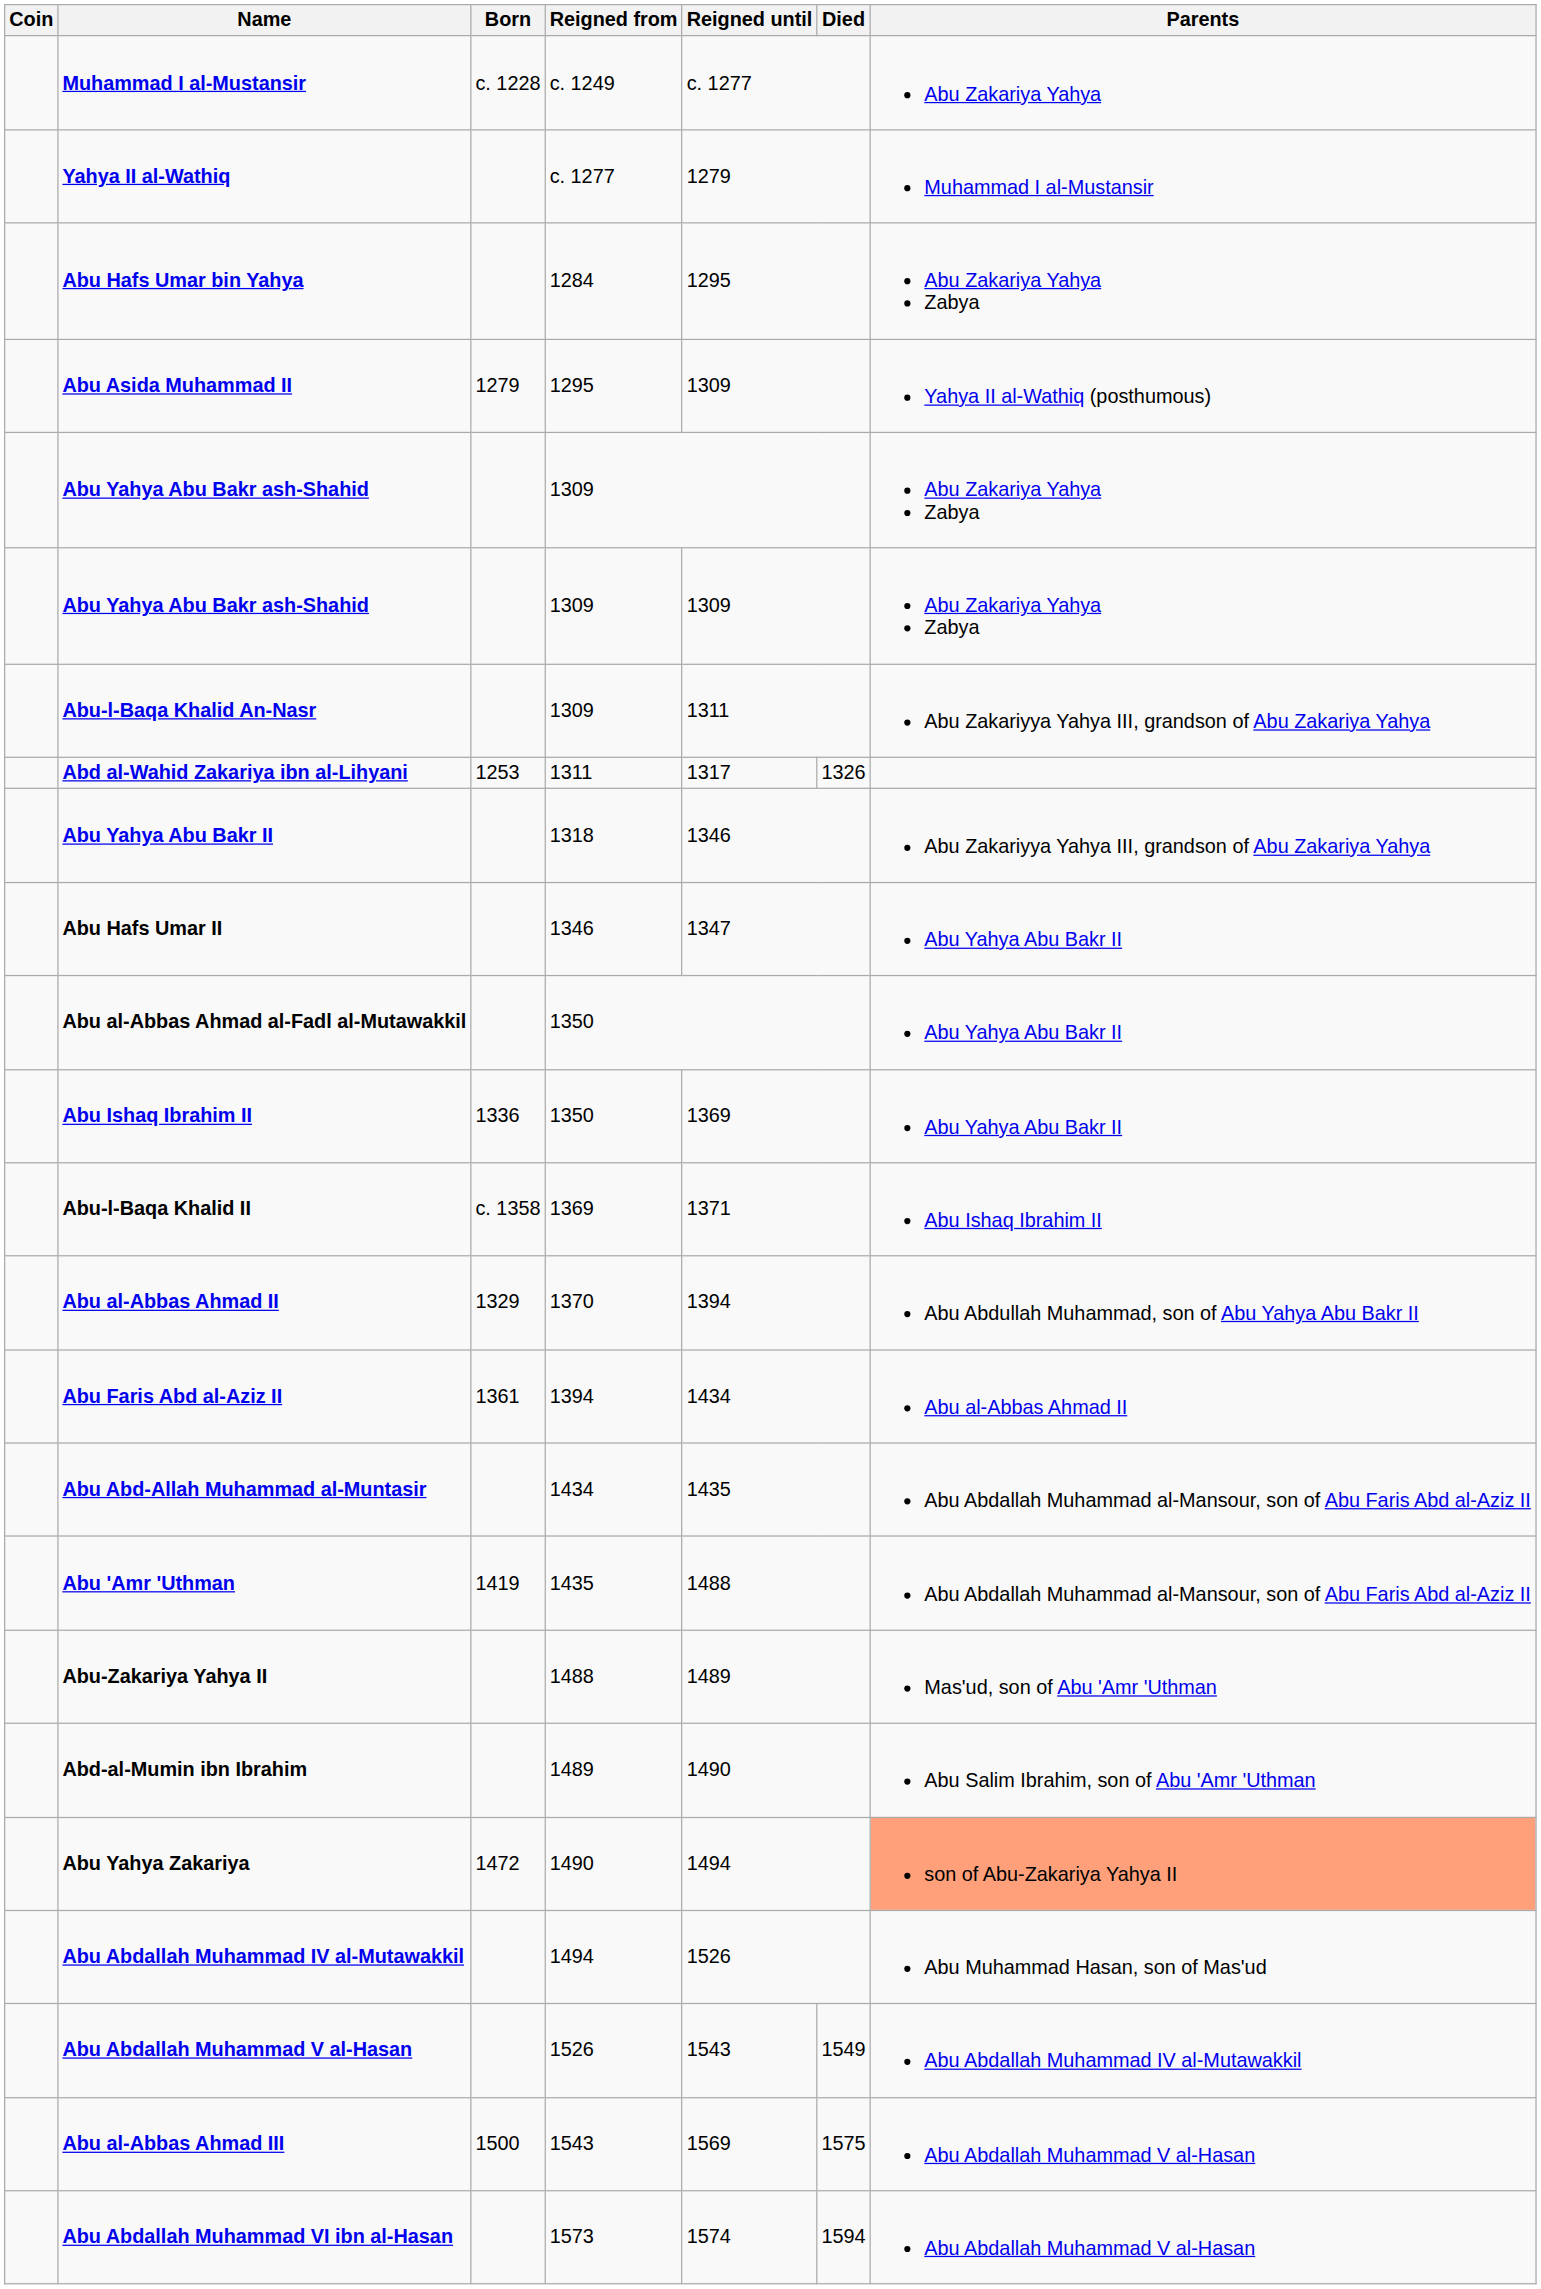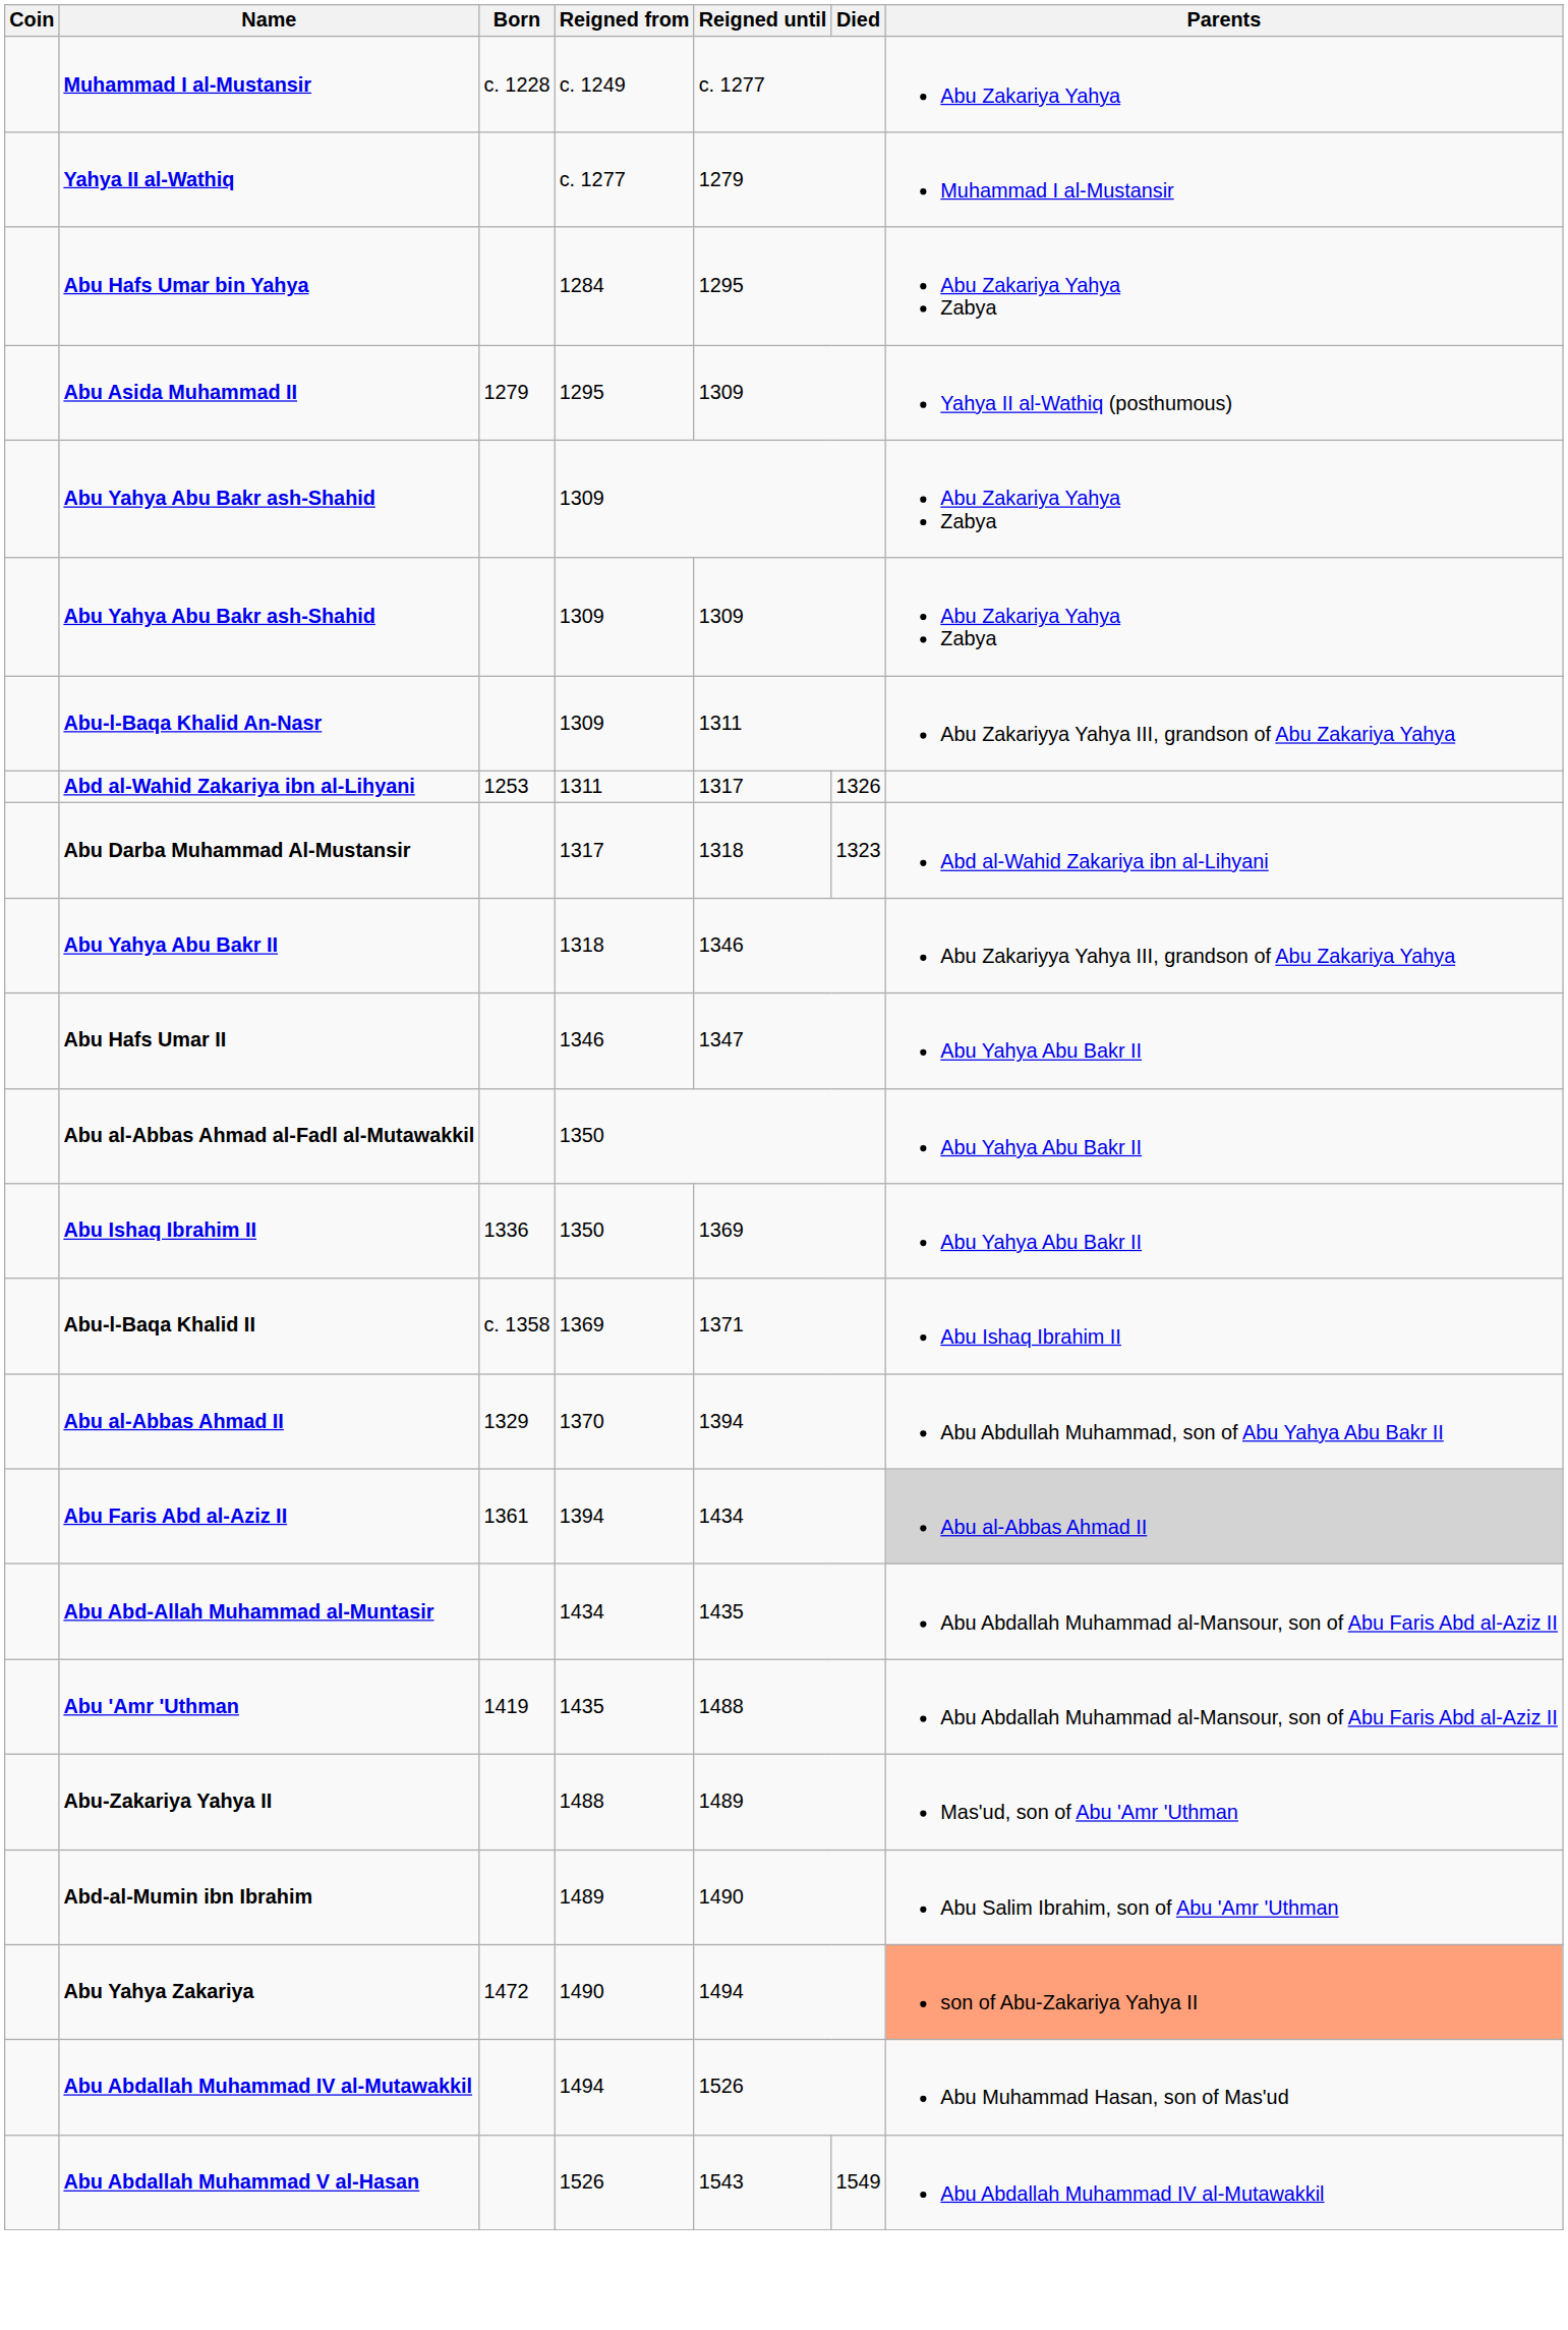 <table class="wikitable">
 <tr>
 <th>Coin</th>
 <th>Name</th>
 <th>Born</th>
 <th>Reigned from</th>
 <th>Reigned until</th>
 <th>Died</th>
 <th>Parents</th>
 </tr>
 <tr>
 <td></td>
 <td><strong><a href='#'>Muhammad I al-Mustansir</a></strong></td>
 <td>c. 1228</td>
 <td>c. 1249</td>
 <td colspan=2>c. 1277</td>
 <td><br><ul><li><a href='#'>Abu Zakariya Yahya</a></li></ul></td>
 </tr>
 <tr>
 <td></td>
 <td><strong><a href='#'>Yahya II al-Wathiq</a></strong></td>
 <td></td>
 <td>c. 1277</td>
 <td colspan=2>1279</td>
 <td><br><ul><li><a href='#'>Muhammad I al-Mustansir</a></li></ul></td>
 </tr>
 <tr>
 <td></td>
 <td><strong><a href='#'>Abu Hafs Umar bin Yahya</a></strong></td>
 <td></td>
 <td>1284</td>
 <td colspan=2>1295</td>
 <td><br><ul><li><a href='#'>Abu Zakariya Yahya</a></li><li>Zabya</li></ul></td>
 </tr>
 <tr>
 <td></td>
 <td><strong><a href='#'>Abu Asida Muhammad II</a></strong></td>
 <td>1279</td>
 <td>1295</td>
 <td colspan=2>1309</td>
 <td><br><ul><li><a href='#'>Yahya II al-Wathiq</a> (posthumous)</li></ul></td>
 </tr>
 <tr>
 <td></td>
 <td><strong><a href='#'>Abu Yahya Abu Bakr ash-Shahid</a></strong></td>
 <td></td>
 <td colspan=3>1309</td>
 <td><br><ul><li><a href='#'>Abu Zakariya Yahya</a></li><li>Zabya</li></ul></td>
 </tr>
 <tr>
 <td></td>
 <td><strong><a href='#'>Abu Yahya Abu Bakr ash-Shahid</a></strong></td>
 <td></td>
 <td>1309</td>
 <td colspan=2>1309</td>
 <td><br><ul><li><a href='#'>Abu Zakariya Yahya</a></li><li>Zabya</li></ul></td>
 </tr>
 <tr>
 <td></td>
 <td><strong><a href='#'>Abu-l-Baqa Khalid An-Nasr</a></strong></td>
 <td></td>
 <td>1309</td>
 <td colspan=2>1311</td>
 <td><br><ul><li>Abu Zakariyya Yahya III, grandson of <a href='#'>Abu Zakariya Yahya</a></li></ul></td>
 </tr>
 <tr>
 <td></td>
 <td><strong><a href='#'>Abd al-Wahid Zakariya ibn al-Lihyani</a></strong></td>
 <td>1253</td>
 <td>1311</td>
 <td>1317</td>
 <td>1326</td>
 <td></td>
 </tr>
 <tr>
 <td></td>
+<td><strong>Abu Darba Muhammad Al-Mustansir</strong></td>
+<td></td>
+<td>1317</td>
+<td>1318</td>
+<td>1323</td>
+<td><br><ul><li><a href='#'>Abd al-Wahid Zakariya ibn al-Lihyani</a></li></ul></td>
+</tr>
+<tr>
+<td></td>
 <td><strong><a href='#'>Abu Yahya Abu Bakr II</a></strong></td>
 <td></td>
 <td>1318</td>
 <td colspan=2>1346</td>
 <td><br><ul><li>Abu Zakariyya Yahya III, grandson of <a href='#'>Abu Zakariya Yahya</a></li></ul></td>
 </tr>
 <tr>
 <td></td>
 <td><strong>Abu Hafs Umar II</strong></td>
 <td></td>
 <td>1346</td>
 <td colspan=2>1347</td>
 <td><br><ul><li><a href='#'>Abu Yahya Abu Bakr II</a></li></ul></td>
 </tr>
 <tr>
 <td></td>
 <td><strong>Abu al-Abbas Ahmad al-Fadl al-Mutawakkil</strong></td>
 <td></td>
 <td colspan=3>1350</td>
 <td><br><ul><li><a href='#'>Abu Yahya Abu Bakr II</a></li></ul></td>
 </tr>
 <tr>
 <td></td>
 <td><strong><a href='#'>Abu Ishaq Ibrahim II</a></strong></td>
 <td>1336</td>
 <td>1350</td>
 <td colspan=2>1369</td>
 <td><br><ul><li><a href='#'>Abu Yahya Abu Bakr II</a></li></ul></td>
 </tr>
 <tr>
 <td></td>
 <td><strong>Abu-l-Baqa Khalid II</strong></td>
 <td>c. 1358</td>
 <td>1369</td>
 <td colspan=2>1371</td>
 <td><br><ul><li><a href='#'>Abu Ishaq Ibrahim II</a></li></ul></td>
 </tr>
 <tr>
 <td></td>
 <td><strong><a href='#'>Abu al-Abbas Ahmad II</a></strong></td>
 <td>1329</td>
 <td>1370</td>
 <td colspan=2>1394</td>
 <td><br><ul><li>Abu Abdullah Muhammad, son of <a href='#'>Abu Yahya Abu Bakr II</a></li></ul></td>
 </tr>
 <tr>
 <td></td>
 <td><strong><a href='#'>Abu Faris Abd al-Aziz II</a></strong></td>
 <td>1361</td>
 <td>1394</td>
 <td colspan=2>1434</td>
-<td><br><ul><li><a href='#'>Abu al-Abbas Ahmad II</a></li></ul></td>
+<td style="background: lightgrey;"><br><ul><li><a href='#'>Abu al-Abbas Ahmad II</a></li></ul></td>
 </tr>
 <tr>
 <td></td>
 <td><strong><a href='#'>Abu Abd-Allah Muhammad al-Muntasir</a></strong></td>
 <td></td>
 <td>1434</td>
 <td colspan=2>1435</td>
 <td><br><ul><li>Abu Abdallah Muhammad al-Mansour, son of <a href='#'>Abu Faris Abd al-Aziz II</a></li></ul></td>
 </tr>
 <tr>
 <td></td>
 <td><strong><a href='#'>Abu 'Amr 'Uthman</a></strong></td>
 <td>1419</td>
 <td>1435</td>
 <td colspan=2>1488</td>
 <td><br><ul><li>Abu Abdallah Muhammad al-Mansour, son of <a href='#'>Abu Faris Abd al-Aziz II</a></li></ul></td>
 </tr>
 <tr>
 <td></td>
 <td><strong>Abu-Zakariya Yahya II</strong></td>
 <td></td>
 <td>1488</td>
 <td colspan=2>1489</td>
 <td><br><ul><li>Mas'ud, son of <a href='#'>Abu 'Amr 'Uthman</a></li></ul></td>
 </tr>
 <tr>
 <td></td>
 <td><strong>Abd-al-Mumin ibn Ibrahim</strong></td>
 <td></td>
 <td>1489</td>
 <td colspan=2>1490</td>
 <td><br><ul><li>Abu Salim Ibrahim, son of <a href='#'>Abu 'Amr 'Uthman</a></li></ul></td>
 </tr>
 <tr>
 <td></td>
 <td><strong>Abu Yahya Zakariya</strong></td>
 <td>1472</td>
 <td>1490</td>
 <td colspan=2>1494</td>
 <td style="background: lightsalmon;"><br><ul><li>son of Abu-Zakariya Yahya II</li></ul></td>
 </tr>
 <tr>
 <td></td>
 <td><strong><a href='#'>Abu Abdallah Muhammad IV al-Mutawakkil</a></strong></td>
 <td></td>
 <td>1494</td>
 <td colspan=2>1526</td>
 <td><br><ul><li>Abu Muhammad Hasan, son of Mas'ud</li></ul></td>
 </tr>
 <tr>
 <td></td>
 <td><strong><a href='#'>Abu Abdallah Muhammad V al-Hasan</a></strong></td>
 <td></td>
 <td>1526</td>
 <td>1543</td>
 <td>1549</td>
 <td><br><ul><li><a href='#'>Abu Abdallah Muhammad IV al-Mutawakkil</a></li></ul></td>
 </tr>
-<tr>
-<td></td>
-<td><strong><a href='#'>Abu al-Abbas Ahmad III</a></strong></td>
-<td>1500</td>
-<td>1543</td>
-<td>1569</td>
-<td>1575</td>
-<td><br><ul><li><a href='#'>Abu Abdallah Muhammad V al-Hasan</a></li></ul></td>
-</tr>
-<tr>
-<td></td>
-<td><strong><a href='#'>Abu Abdallah Muhammad VI ibn al-Hasan</a></strong></td>
-<td></td>
-<td>1573</td>
-<td>1574</td>
-<td>1594</td>
-<td><br><ul><li><a href='#'>Abu Abdallah Muhammad V al-Hasan</a></li></ul></td>
-</tr>
 </table>
